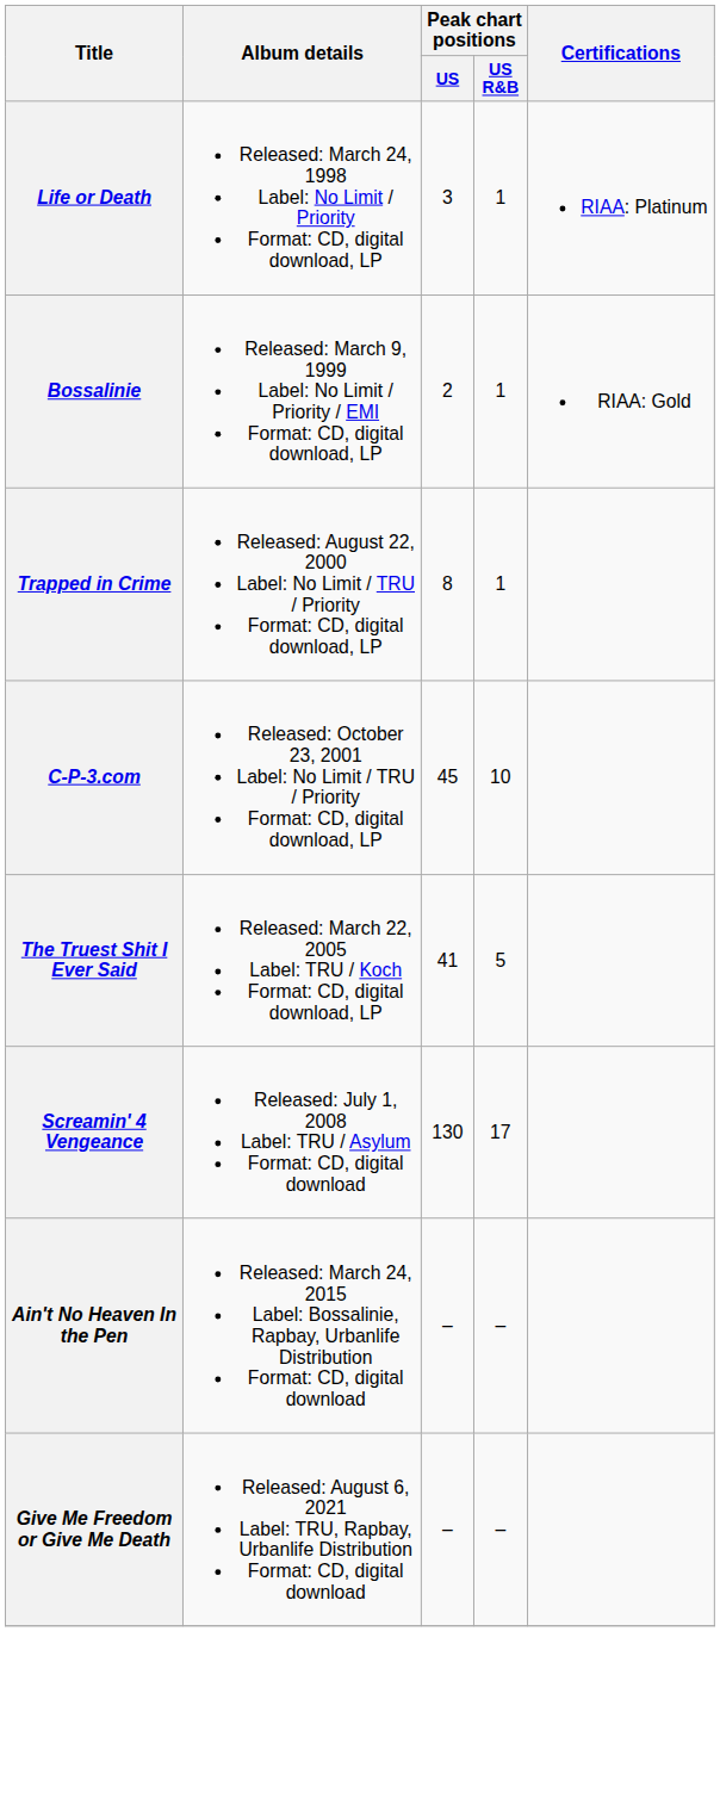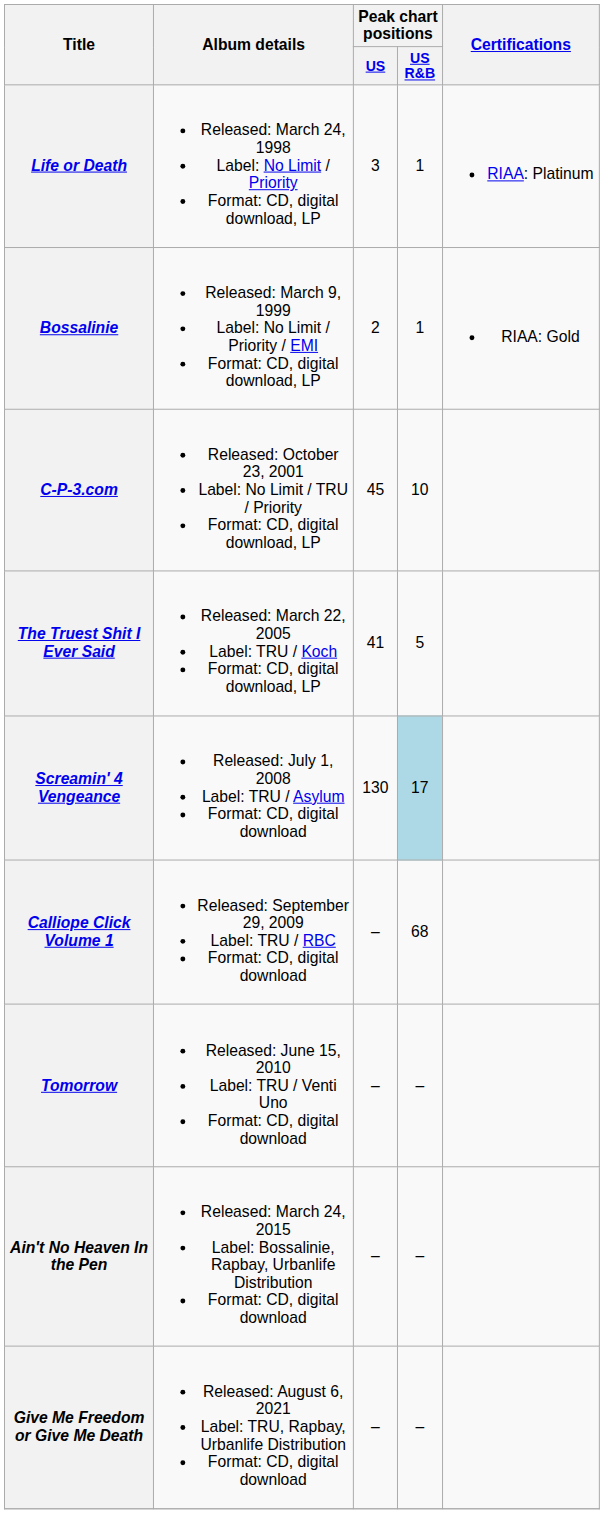 <table class="wikitable plainrowheaders" style="text-align:center;">
 <tr>
 <th scope="col" rowspan="2" style="width:12em;">Title</th>
 <th scope="col" rowspan="2" style="width:16em;">Album details</th>
 <th scope="col" colspan="2">Peak chart positions</th>
 <th scope="col" rowspan="2" style="width:12em;"><a href='#'>Certifications</a></th>
 </tr>
 <tr>
 <th scope="col" style="width:3em;font-size:90%;"><a href='#'>US</a></th>
 <th scope="col" style="width:3em;font-size:90%;"><a href='#'>US R&B</a></th>
 </tr>
 <tr>
 <th scope="row"><em><a href='#'>Life or Death</a></em></th>
 <td><br><ul><li>Released: March 24, 1998</li><li>Label: <a href='#'>No Limit</a> / <a href='#'>Priority</a></li><li>Format: CD, digital download, LP</li></ul></td>
 <td>3</td>
 <td>1</td>
 <td><br><ul><li><a href='#'>RIAA</a>: Platinum</li></ul></td>
 </tr>
 <tr>
 <th scope="row"><em><a href='#'>Bossalinie</a></em></th>
 <td><br><ul><li>Released: March 9, 1999</li><li>Label: No Limit / Priority / <a href='#'>EMI</a></li><li>Format: CD, digital download, LP</li></ul></td>
 <td>2</td>
 <td>1</td>
 <td><br><ul><li>RIAA: Gold</li></ul></td>
 </tr>
 <tr>
-<th scope="row"><em><a href='#'>Trapped in Crime</a></em></th>
-<td><br><ul><li>Released: August 22, 2000</li><li>Label: No Limit / <a href='#'>TRU</a> / Priority</li><li>Format: CD, digital download, LP</li></ul></td>
-<td>8</td>
-<td>1</td>
-<td></td>
-</tr>
-<tr>
 <th scope="row"><em><a href='#'>C-P-3.com</a></em></th>
 <td><br><ul><li>Released: October 23, 2001</li><li>Label: No Limit / TRU / Priority</li><li>Format: CD, digital download, LP</li></ul></td>
 <td>45</td>
 <td>10</td>
 <td></td>
 </tr>
 <tr>
 <th scope="row"><em><a href='#'>The Truest Shit I Ever Said</a></em></th>
 <td><br><ul><li>Released: March 22, 2005</li><li>Label: TRU / <a href='#'>Koch</a></li><li>Format: CD, digital download, LP</li></ul></td>
 <td>41</td>
 <td>5</td>
 <td></td>
 </tr>
 <tr>
 <th scope="row"><em><a href='#'>Screamin' 4 Vengeance</a></em></th>
 <td><br><ul><li>Released: July 1, 2008</li><li>Label: TRU / <a href='#'>Asylum</a></li><li>Format: CD, digital download</li></ul></td>
 <td>130</td>
-<td>17</td>
+<td style="background: lightblue;">17</td>
+<td></td>
+</tr>
+<tr>
+<th scope="row"><em><a href='#'>Calliope Click Volume 1</a></em></th>
+<td><br><ul><li>Released: September 29, 2009</li><li>Label: TRU / <a href='#'>RBC</a></li><li>Format: CD, digital download</li></ul></td>
+<td>–</td>
+<td>68</td>
+<td></td>
+</tr>
+<tr>
+<th scope="row"><em><a href='#'>Tomorrow</a></em></th>
+<td><br><ul><li>Released: June 15, 2010</li><li>Label: TRU / Venti Uno</li><li>Format: CD, digital download</li></ul></td>
+<td>–</td>
+<td>–</td>
 <td></td>
 </tr>
 <tr>
 <th scope="row"><em>Ain't No Heaven In the Pen</em></th>
 <td><br><ul><li>Released: March 24, 2015</li><li>Label: Bossalinie, Rapbay, Urbanlife Distribution</li><li>Format: CD, digital download</li></ul></td>
 <td>–</td>
 <td>–</td>
 <td></td>
 </tr>
 <tr>
 <th scope="row"><em>Give Me Freedom or Give Me Death</em></th>
 <td><br><ul><li>Released: August 6, 2021</li><li>Label: TRU, Rapbay, Urbanlife Distribution</li><li>Format: CD, digital download</li></ul></td>
 <td>–</td>
 <td>–</td>
 <td></td>
 </tr>
 <tr>
 </tr>
 </table>
